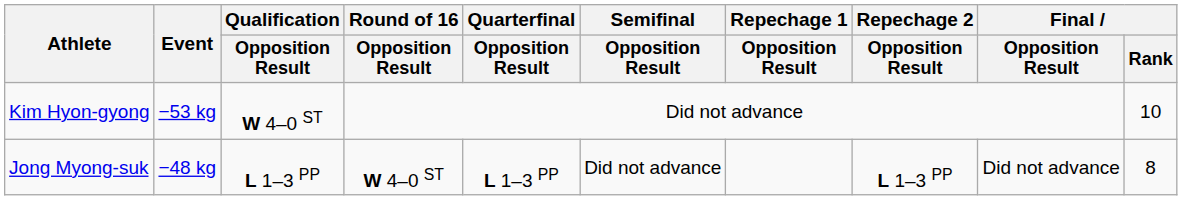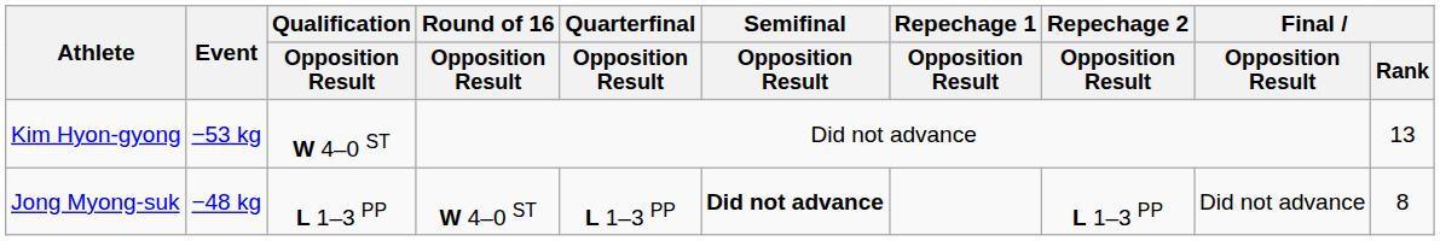 <table class="wikitable" style="font-size:90%">
 <tr>
 <th rowspan=2>Athlete</th>
 <th rowspan=2>Event</th>
 <th>Qualification</th>
 <th>Round of 16</th>
 <th>Quarterfinal</th>
 <th>Semifinal</th>
 <th>Repechage 1</th>
 <th>Repechage 2</th>
 <th colspan=2>Final / </th>
 </tr>
 <tr style="font-size: 95%">
 <th>Opposition<br>Result</th>
 <th>Opposition<br>Result</th>
 <th>Opposition<br>Result</th>
 <th>Opposition<br>Result</th>
 <th>Opposition<br>Result</th>
 <th>Opposition<br>Result</th>
 <th>Opposition<br>Result</th>
 <th>Rank</th>
 </tr>
 <tr align=center>
 <td align=left><a href='#'>Kim Hyon-gyong</a></td>
 <td align=left><a href='#'>−53 kg</a></td>
 <td><br><strong>W</strong> 4–0 <sup>ST</sup></td>
 <td colspan=6>Did not advance</td>
-<td>10</td>
+<td>13</td>
 </tr>
 <tr align=center>
 <td align=left><a href='#'>Jong Myong-suk</a></td>
 <td align=left><a href='#'>−48 kg</a></td>
 <td><br><strong>L</strong> 1–3 <sup>PP</sup></td>
 <td><br><strong>W</strong> 4–0 <sup>ST</sup></td>
 <td><br><strong>L</strong> 1–3 <sup>PP</sup></td>
-<td>Did not advance</td>
+<td><strong>Did not advance</strong></td>
 <td></td>
 <td><br><strong>L</strong> 1–3 <sup>PP</sup></td>
 <td>Did not advance</td>
 <td>8</td>
 </tr>
 </table>
